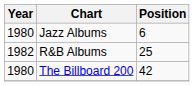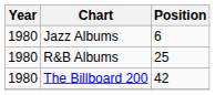 <table class="wikitable" border="1">
 <tr>
 <th>Year</th>
 <th>Chart</th>
 <th>Position</th>
 </tr>
 <tr>
 <td>1980</td>
 <td>Jazz Albums</td>
 <td>6</td>
 </tr>
 <tr>
-<td>1982</td>
+<td>1980</td>
 <td>R&B Albums</td>
 <td>25</td>
 </tr>
 <tr>
 <td>1980</td>
 <td><a href='#'>The Billboard 200</a></td>
 <td>42</td>
 </tr>
 <tr>
 </tr>
 </table>
